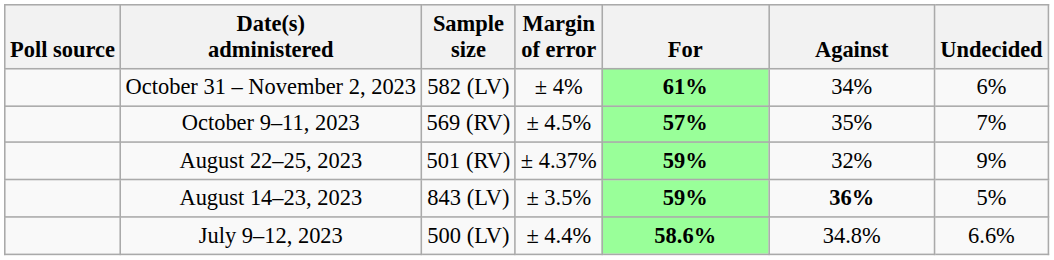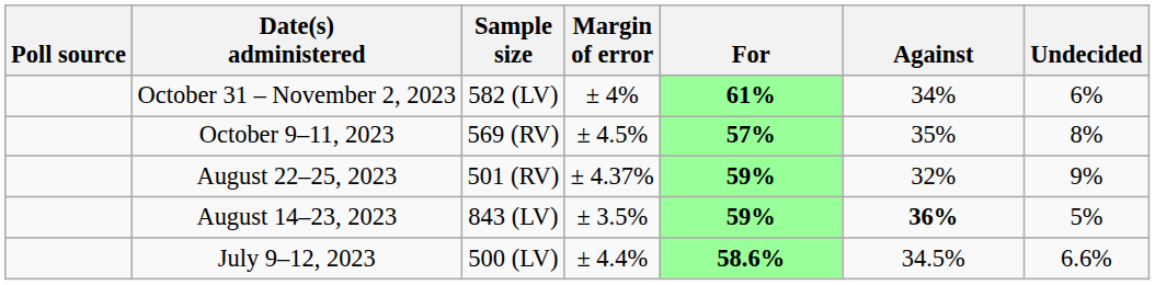 <table class="wikitable" style="font-size:90%;text-align:center;">
 <tr valign=bottom>
 <th>Poll source</th>
 <th>Date(s)<br>administered</th>
 <th>Sample<br>size</th>
 <th>Margin<br>of error</th>
 <th style="width:100px;">For</th>
 <th style="width:100px;">Against</th>
 <th>Undecided</th>
 </tr>
 <tr>
 <td style="text-align:left;"></td>
 <td>October 31 – November 2, 2023</td>
 <td>582 (LV)</td>
 <td>± 4%</td>
 <td style="background: rgb(153, 255, 153);"><strong>61%</strong></td>
 <td>34%</td>
 <td>6%</td>
 </tr>
 <tr>
 <td style="text-align:left;"></td>
 <td>October 9–11, 2023</td>
 <td>569 (RV)</td>
 <td>± 4.5%</td>
 <td style="background: rgb(153, 255, 153);"><strong>57%</strong></td>
 <td>35%</td>
-<td>7%</td>
+<td>8%</td>
 </tr>
 <tr>
 <td style="text-align:left;"></td>
 <td>August 22–25, 2023</td>
 <td>501 (RV)</td>
 <td>± 4.37%</td>
 <td style="background: rgb(153, 255, 153);"><strong>59%</strong></td>
 <td>32%</td>
 <td>9%</td>
 </tr>
 <tr>
 <td style="text-align:left;"></td>
 <td>August 14–23, 2023</td>
 <td>843 (LV)</td>
 <td>± 3.5%</td>
 <td style="background: rgb(153, 255, 153);"><strong>59%</strong></td>
 <td><strong>36%</strong></td>
 <td>5%</td>
 </tr>
 <tr>
 <td style="text-align:left;"></td>
 <td>July 9–12, 2023</td>
 <td>500 (LV)</td>
 <td>± 4.4%</td>
 <td style="background: rgb(153, 255, 153);"><strong>58.6%</strong></td>
-<td>34.8%</td>
+<td>34.5%</td>
 <td>6.6%</td>
 </tr>
 </table>
